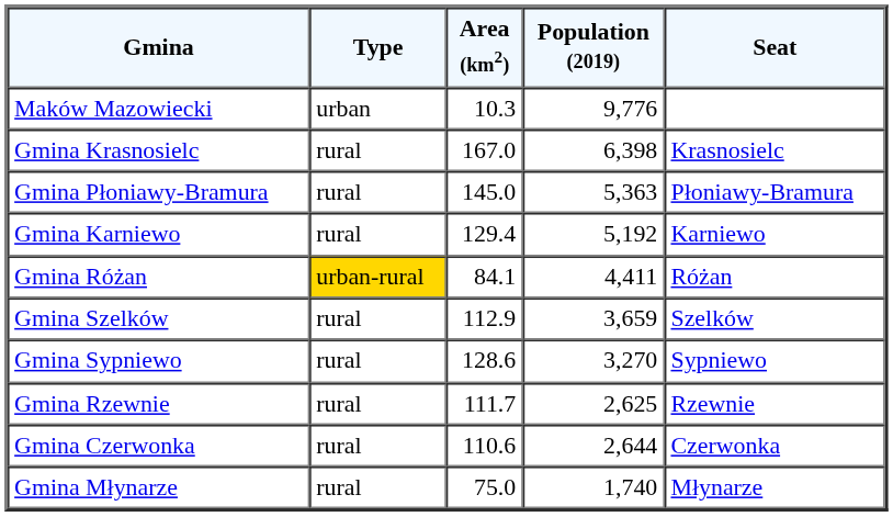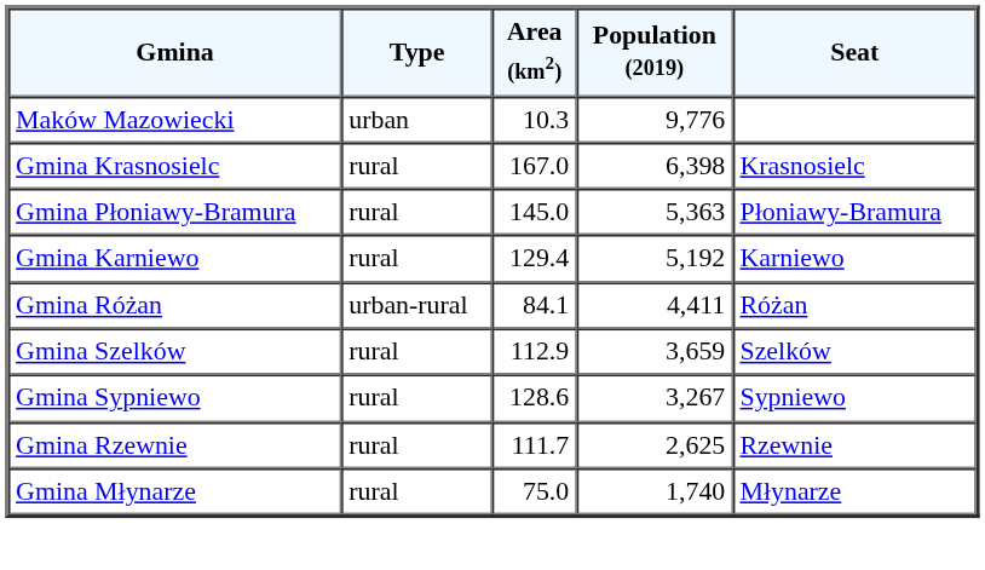 <table width="60%" border="2" cellpadding="3" cellspacing="0" style="font-size:90%;line-height:120%;">
 <tr bgcolor="F0F8FF">
 <td style="text-align:center;"><strong>Gmina</strong></td>
 <td style="text-align:center;"><strong>Type</strong></td>
 <td style="text-align:center;"><strong>Area<br><small>(km<sup>2</sup>)</small></strong></td>
 <td style="text-align:center;"><strong>Population<br><small>(2019)</small></strong></td>
 <td style="text-align:center;"><strong>Seat</strong></td>
 </tr>
 <tr>
 <td><a href='#'>Maków Mazowiecki</a></td>
 <td>urban</td>
 <td style="text-align:right;">10.3</td>
 <td style="text-align:right;">9,776</td>
 <td> </td>
 </tr>
 <tr>
 <td><a href='#'>Gmina Krasnosielc</a></td>
 <td>rural</td>
 <td style="text-align:right;">167.0</td>
 <td style="text-align:right;">6,398</td>
 <td><a href='#'>Krasnosielc</a></td>
 </tr>
 <tr>
 <td><a href='#'>Gmina Płoniawy-Bramura</a></td>
 <td>rural</td>
 <td style="text-align:right;">145.0</td>
 <td style="text-align:right;">5,363</td>
 <td><a href='#'>Płoniawy-Bramura</a></td>
 </tr>
 <tr>
 <td><a href='#'>Gmina Karniewo</a></td>
 <td>rural</td>
 <td style="text-align:right;">129.4</td>
 <td style="text-align:right;">5,192</td>
 <td><a href='#'>Karniewo</a></td>
 </tr>
 <tr>
 <td><a href='#'>Gmina Różan</a></td>
-<td style="background: gold;">urban-rural</td>
+<td>urban-rural</td>
 <td style="text-align:right;">84.1</td>
 <td style="text-align:right;">4,411</td>
 <td><a href='#'>Różan</a></td>
 </tr>
 <tr>
 <td><a href='#'>Gmina Szelków</a></td>
 <td>rural</td>
 <td style="text-align:right;">112.9</td>
 <td style="text-align:right;">3,659</td>
 <td><a href='#'>Szelków</a></td>
 </tr>
 <tr>
 <td><a href='#'>Gmina Sypniewo</a></td>
 <td>rural</td>
 <td style="text-align:right;">128.6</td>
-<td style="text-align:right;">3,270</td>
+<td style="text-align:right;">3,267</td>
 <td><a href='#'>Sypniewo</a></td>
 </tr>
 <tr>
 <td><a href='#'>Gmina Rzewnie</a></td>
 <td>rural</td>
 <td style="text-align:right;">111.7</td>
 <td style="text-align:right;">2,625</td>
 <td><a href='#'>Rzewnie</a></td>
-</tr>
-<tr>
-<td><a href='#'>Gmina Czerwonka</a></td>
-<td>rural</td>
-<td style="text-align:right;">110.6</td>
-<td style="text-align:right;">2,644</td>
-<td><a href='#'>Czerwonka</a></td>
 </tr>
 <tr>
 <td><a href='#'>Gmina Młynarze</a></td>
 <td>rural</td>
 <td style="text-align:right;">75.0</td>
 <td style="text-align:right;">1,740</td>
 <td><a href='#'>Młynarze</a></td>
 </tr>
 <tr>
 </tr>
 </table>
